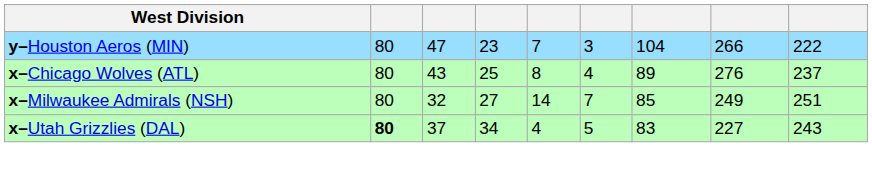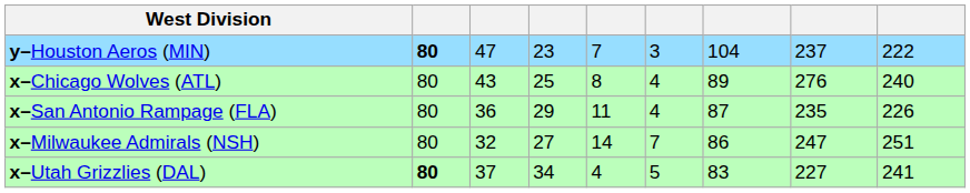 <table class="wikitable" style="width:50em">
 <tr>
 <th width="35%">West Division</th>
 <th width="5%"></th>
 <th width="5%"></th>
 <th width="5%"></th>
 <th width="5%"></th>
 <th width="5%"></th>
 <th width="7.5%"></th>
 <th width="7.5%"></th>
 <th width="7.5%"></th>
 </tr>
 <tr bgcolor="#97DEFF">
 <td><strong>y–</strong><a href='#'>Houston Aeros</a> (<a href='#'>MIN</a>)</td>
-<td>80</td>
+<td><strong>80</strong></td>
 <td>47</td>
 <td>23</td>
 <td>7</td>
 <td>3</td>
 <td>104</td>
-<td>266</td>
+<td>237</td>
 <td>222</td>
 </tr>
 <tr bgcolor="#bbffbb">
 <td><strong>x–</strong><a href='#'>Chicago Wolves</a> (<a href='#'>ATL</a>)</td>
 <td>80</td>
 <td>43</td>
 <td>25</td>
 <td>8</td>
 <td>4</td>
 <td>89</td>
 <td>276</td>
-<td>237</td>
+<td>240</td>
+</tr>
+<tr bgcolor="#bbffbb">
+<td><strong>x–</strong><a href='#'>San Antonio Rampage</a> (<a href='#'>FLA</a>)</td>
+<td>80</td>
+<td>36</td>
+<td>29</td>
+<td>11</td>
+<td>4</td>
+<td>87</td>
+<td>235</td>
+<td>226</td>
 </tr>
 <tr bgcolor="#bbffbb">
 <td><strong>x–</strong><a href='#'>Milwaukee Admirals</a> (<a href='#'>NSH</a>)</td>
 <td>80</td>
 <td>32</td>
 <td>27</td>
 <td>14</td>
 <td>7</td>
-<td>85</td>
-<td>249</td>
+<td>86</td>
+<td>247</td>
 <td>251</td>
 </tr>
 <tr bgcolor="#bbffbb">
 <td><strong>x–</strong><a href='#'>Utah Grizzlies</a> (<a href='#'>DAL</a>)</td>
 <td><strong>80</strong></td>
 <td>37</td>
 <td>34</td>
 <td>4</td>
 <td>5</td>
 <td>83</td>
 <td>227</td>
-<td>243</td>
+<td>241</td>
 </tr>
 </table>
